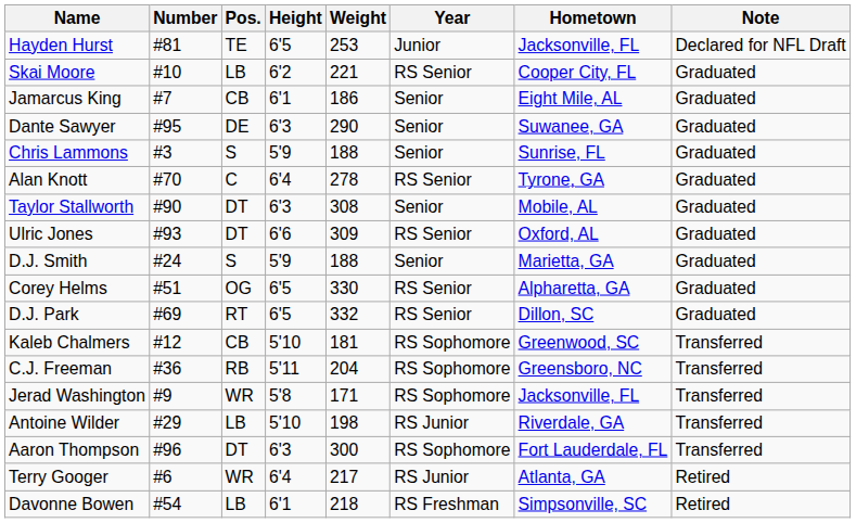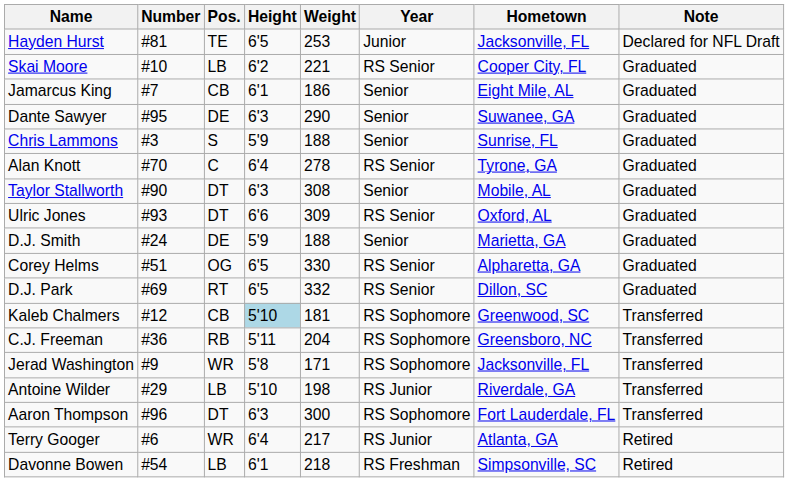 <table class="wikitable sortable">
 <tr>
 <th>Name</th>
 <th>Number</th>
 <th>Pos.</th>
 <th>Height</th>
 <th>Weight</th>
 <th>Year</th>
 <th>Hometown</th>
 <th>Note</th>
 </tr>
 <tr>
 <td><a href='#'>Hayden Hurst</a></td>
 <td>#81</td>
 <td>TE</td>
 <td>6'5</td>
 <td>253</td>
 <td>Junior</td>
 <td><a href='#'>Jacksonville, FL</a></td>
 <td>Declared for NFL Draft</td>
 </tr>
 <tr>
 <td><a href='#'>Skai Moore</a></td>
 <td>#10</td>
 <td>LB</td>
 <td>6'2</td>
 <td>221</td>
 <td>RS Senior</td>
 <td><a href='#'>Cooper City, FL</a></td>
 <td>Graduated</td>
 </tr>
 <tr>
 <td>Jamarcus King</td>
 <td>#7</td>
 <td>CB</td>
 <td>6'1</td>
 <td>186</td>
 <td>Senior</td>
 <td><a href='#'>Eight Mile, AL</a></td>
 <td>Graduated</td>
 </tr>
 <tr>
 <td>Dante Sawyer</td>
 <td>#95</td>
 <td>DE</td>
 <td>6'3</td>
 <td>290</td>
 <td>Senior</td>
 <td><a href='#'>Suwanee, GA</a></td>
 <td>Graduated</td>
 </tr>
 <tr>
 <td><a href='#'>Chris Lammons</a></td>
 <td>#3</td>
 <td>S</td>
 <td>5'9</td>
 <td>188</td>
 <td>Senior</td>
 <td><a href='#'>Sunrise, FL</a></td>
 <td>Graduated</td>
 </tr>
 <tr>
 <td>Alan Knott</td>
 <td>#70</td>
 <td>C</td>
 <td>6'4</td>
 <td>278</td>
 <td>RS Senior</td>
 <td><a href='#'>Tyrone, GA</a></td>
 <td>Graduated</td>
 </tr>
 <tr>
 <td><a href='#'>Taylor Stallworth</a></td>
 <td>#90</td>
 <td>DT</td>
 <td>6'3</td>
 <td>308</td>
 <td>Senior</td>
 <td><a href='#'>Mobile, AL</a></td>
 <td>Graduated</td>
 </tr>
 <tr>
 <td>Ulric Jones</td>
 <td>#93</td>
 <td>DT</td>
 <td>6'6</td>
 <td>309</td>
 <td>RS Senior</td>
 <td><a href='#'>Oxford, AL</a></td>
 <td>Graduated</td>
 </tr>
 <tr>
 <td>D.J. Smith</td>
 <td>#24</td>
-<td>S</td>
+<td>DE</td>
 <td>5'9</td>
 <td>188</td>
 <td>Senior</td>
 <td><a href='#'>Marietta, GA</a></td>
 <td>Graduated</td>
 </tr>
 <tr>
 <td>Corey Helms</td>
 <td>#51</td>
 <td>OG</td>
 <td>6'5</td>
 <td>330</td>
 <td>RS Senior</td>
 <td><a href='#'>Alpharetta, GA</a></td>
 <td>Graduated</td>
 </tr>
 <tr>
 <td>D.J. Park</td>
 <td>#69</td>
 <td>RT</td>
 <td>6'5</td>
 <td>332</td>
 <td>RS Senior</td>
 <td><a href='#'>Dillon, SC</a></td>
 <td>Graduated</td>
 </tr>
 <tr>
 <td>Kaleb Chalmers</td>
 <td>#12</td>
 <td>CB</td>
-<td>5'10</td>
+<td style="background: lightblue;">5'10</td>
 <td>181</td>
 <td>RS Sophomore</td>
 <td><a href='#'>Greenwood, SC</a></td>
 <td>Transferred</td>
 </tr>
 <tr>
 <td>C.J. Freeman</td>
 <td>#36</td>
 <td>RB</td>
 <td>5'11</td>
 <td>204</td>
 <td>RS Sophomore</td>
 <td><a href='#'>Greensboro, NC</a></td>
 <td>Transferred</td>
 </tr>
 <tr>
 <td>Jerad Washington</td>
 <td>#9</td>
 <td>WR</td>
 <td>5'8</td>
 <td>171</td>
 <td>RS Sophomore</td>
 <td><a href='#'>Jacksonville, FL</a></td>
 <td>Transferred</td>
 </tr>
 <tr>
 <td>Antoine Wilder</td>
 <td>#29</td>
 <td>LB</td>
 <td>5'10</td>
 <td>198</td>
 <td>RS Junior</td>
 <td><a href='#'>Riverdale, GA</a></td>
 <td>Transferred</td>
 </tr>
 <tr>
 <td>Aaron Thompson</td>
 <td>#96</td>
 <td>DT</td>
 <td>6'3</td>
 <td>300</td>
 <td>RS Sophomore</td>
 <td><a href='#'>Fort Lauderdale, FL</a></td>
 <td>Transferred</td>
 </tr>
 <tr>
 <td>Terry Googer</td>
 <td>#6</td>
 <td>WR</td>
 <td>6'4</td>
 <td>217</td>
 <td>RS Junior</td>
 <td><a href='#'>Atlanta, GA</a></td>
 <td>Retired</td>
 </tr>
 <tr>
 <td>Davonne Bowen</td>
 <td>#54</td>
 <td>LB</td>
 <td>6'1</td>
 <td>218</td>
 <td>RS Freshman</td>
 <td><a href='#'>Simpsonville, SC</a></td>
 <td>Retired</td>
 </tr>
 </table>
